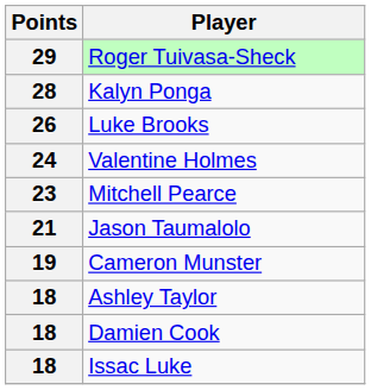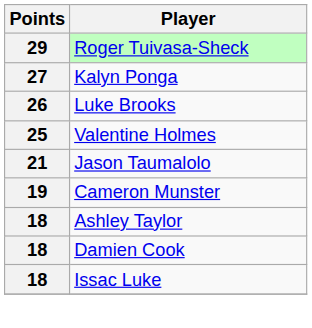 <table class="wikitable" style="text-align:left;">
 <tr>
 <th width=50>Points</th>
 <th width=200>Player</th>
 </tr>
 <tr>
 <th>29</th>
 <td style="background:#C0FFC0"> <a href='#'>Roger Tuivasa-Sheck</a></td>
 </tr>
 <tr>
-<th>28</th>
+<th>27</th>
 <td> <a href='#'>Kalyn Ponga</a></td>
 </tr>
 <tr>
 <th>26</th>
 <td> <a href='#'>Luke Brooks</a></td>
 </tr>
 <tr>
-<th>24</th>
+<th>25</th>
 <td> <a href='#'>Valentine Holmes</a></td>
-</tr>
-<tr>
-<th>23</th>
-<td> <a href='#'>Mitchell Pearce</a></td>
 </tr>
 <tr>
 <th>21</th>
 <td> <a href='#'>Jason Taumalolo</a></td>
 </tr>
 <tr>
 <th>19</th>
 <td> <a href='#'>Cameron Munster</a></td>
 </tr>
 <tr>
 <th>18</th>
 <td> <a href='#'>Ashley Taylor</a></td>
 </tr>
 <tr>
 <th>18</th>
 <td> <a href='#'>Damien Cook</a></td>
 </tr>
 <tr>
 <th>18</th>
 <td> <a href='#'>Issac Luke</a></td>
 </tr>
 <tr>
 </tr>
 </table>
